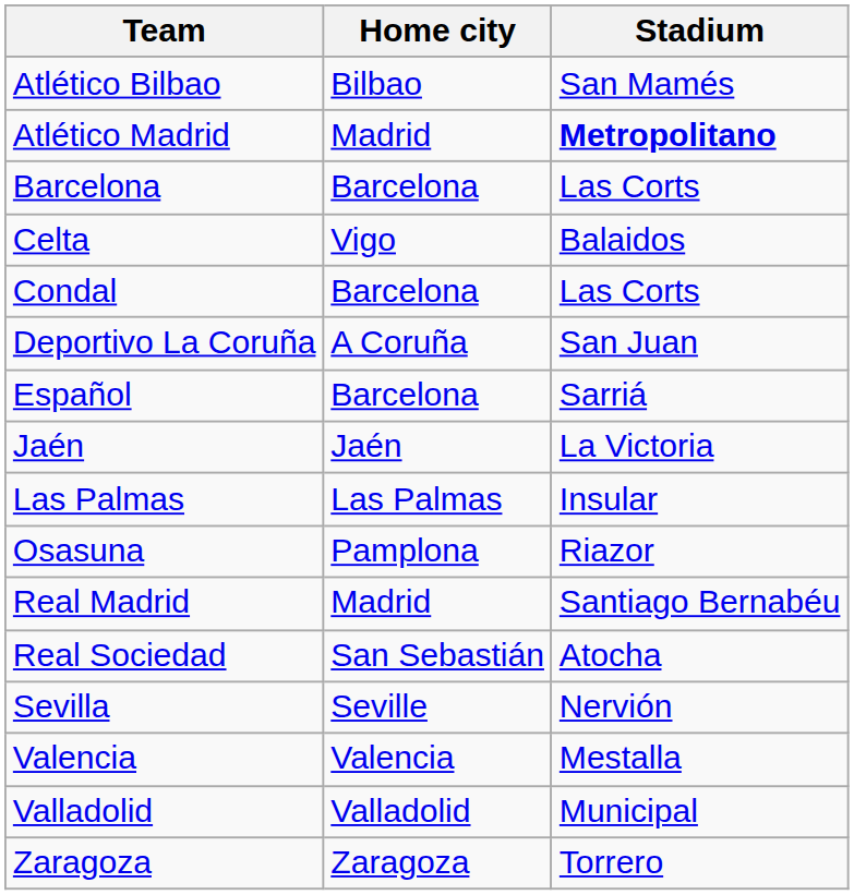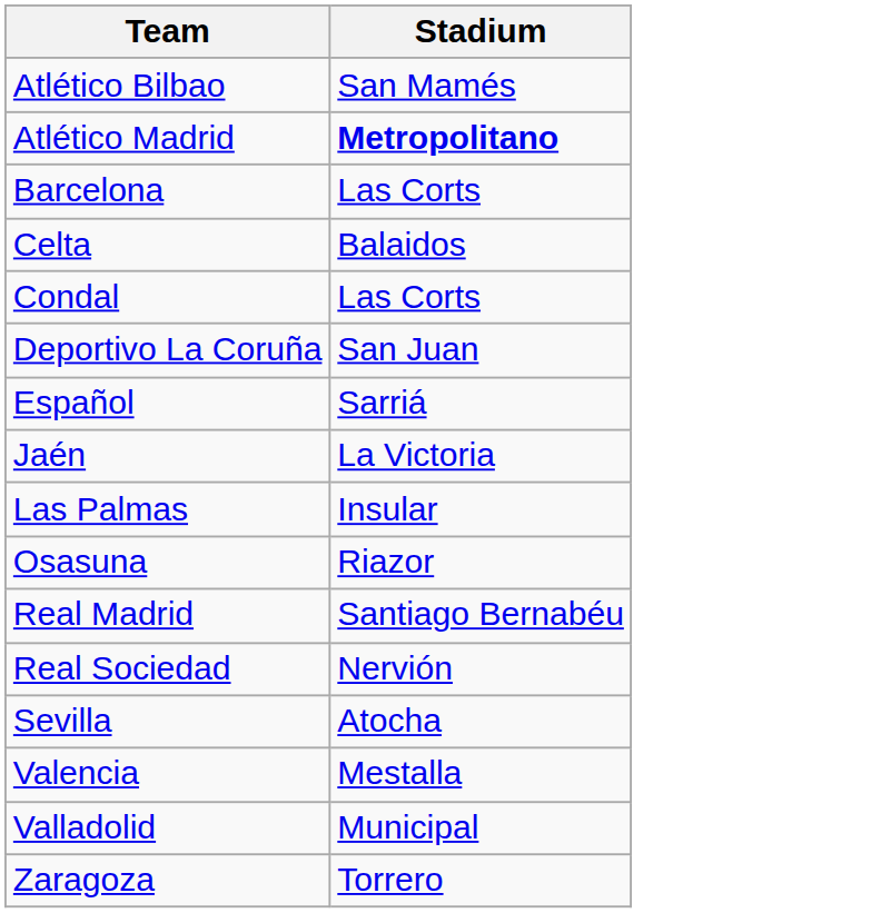 <table class="wikitable sortable" style="text-align: left;">
 <tr>
 <th>Team</th>
-<th>Home city</th>
 <th>Stadium</th>
 </tr>
 <tr>
 <td><a href='#'>Atlético Bilbao</a></td>
-<td><a href='#'>Bilbao</a></td>
 <td><a href='#'>San Mamés</a></td>
 </tr>
 <tr>
 <td><a href='#'>Atlético Madrid</a></td>
-<td><a href='#'>Madrid</a></td>
 <td><strong><a href='#'>Metropolitano</a></strong></td>
 </tr>
 <tr>
-<td><a href='#'>Barcelona</a></td>
 <td><a href='#'>Barcelona</a></td>
 <td><a href='#'>Las Corts</a></td>
 </tr>
 <tr>
 <td><a href='#'>Celta</a></td>
-<td><a href='#'>Vigo</a></td>
 <td><a href='#'>Balaidos</a></td>
 </tr>
 <tr>
 <td><a href='#'>Condal</a></td>
-<td><a href='#'>Barcelona</a></td>
 <td><a href='#'>Las Corts</a></td>
 </tr>
 <tr>
 <td><a href='#'>Deportivo La Coruña</a></td>
-<td><a href='#'>A Coruña</a></td>
 <td><a href='#'>San Juan</a></td>
 </tr>
 <tr>
 <td><a href='#'>Español</a></td>
-<td><a href='#'>Barcelona</a></td>
 <td><a href='#'>Sarriá</a></td>
 </tr>
 <tr>
-<td><a href='#'>Jaén</a></td>
 <td><a href='#'>Jaén</a></td>
 <td><a href='#'>La Victoria</a></td>
 </tr>
 <tr>
 <td><a href='#'>Las Palmas</a></td>
-<td><a href='#'>Las Palmas</a></td>
 <td><a href='#'>Insular</a></td>
 </tr>
 <tr>
 <td><a href='#'>Osasuna</a></td>
-<td><a href='#'>Pamplona</a></td>
 <td><a href='#'>Riazor</a></td>
 </tr>
 <tr>
 <td><a href='#'>Real Madrid</a></td>
-<td><a href='#'>Madrid</a></td>
 <td><a href='#'>Santiago Bernabéu</a></td>
 </tr>
 <tr>
 <td><a href='#'>Real Sociedad</a></td>
-<td><a href='#'>San Sebastián</a></td>
+<td><a href='#'>Nervión</a></td>
+</tr>
+<tr>
+<td><a href='#'>Sevilla</a></td>
 <td><a href='#'>Atocha</a></td>
 </tr>
 <tr>
-<td><a href='#'>Sevilla</a></td>
-<td><a href='#'>Seville</a></td>
-<td><a href='#'>Nervión</a></td>
-</tr>
-<tr>
-<td><a href='#'>Valencia</a></td>
 <td><a href='#'>Valencia</a></td>
 <td><a href='#'>Mestalla</a></td>
 </tr>
 <tr>
 <td><a href='#'>Valladolid</a></td>
-<td><a href='#'>Valladolid</a></td>
 <td><a href='#'>Municipal</a></td>
 </tr>
 <tr>
 <td><a href='#'>Zaragoza</a></td>
-<td><a href='#'>Zaragoza</a></td>
 <td><a href='#'>Torrero</a></td>
 </tr>
 </table>
